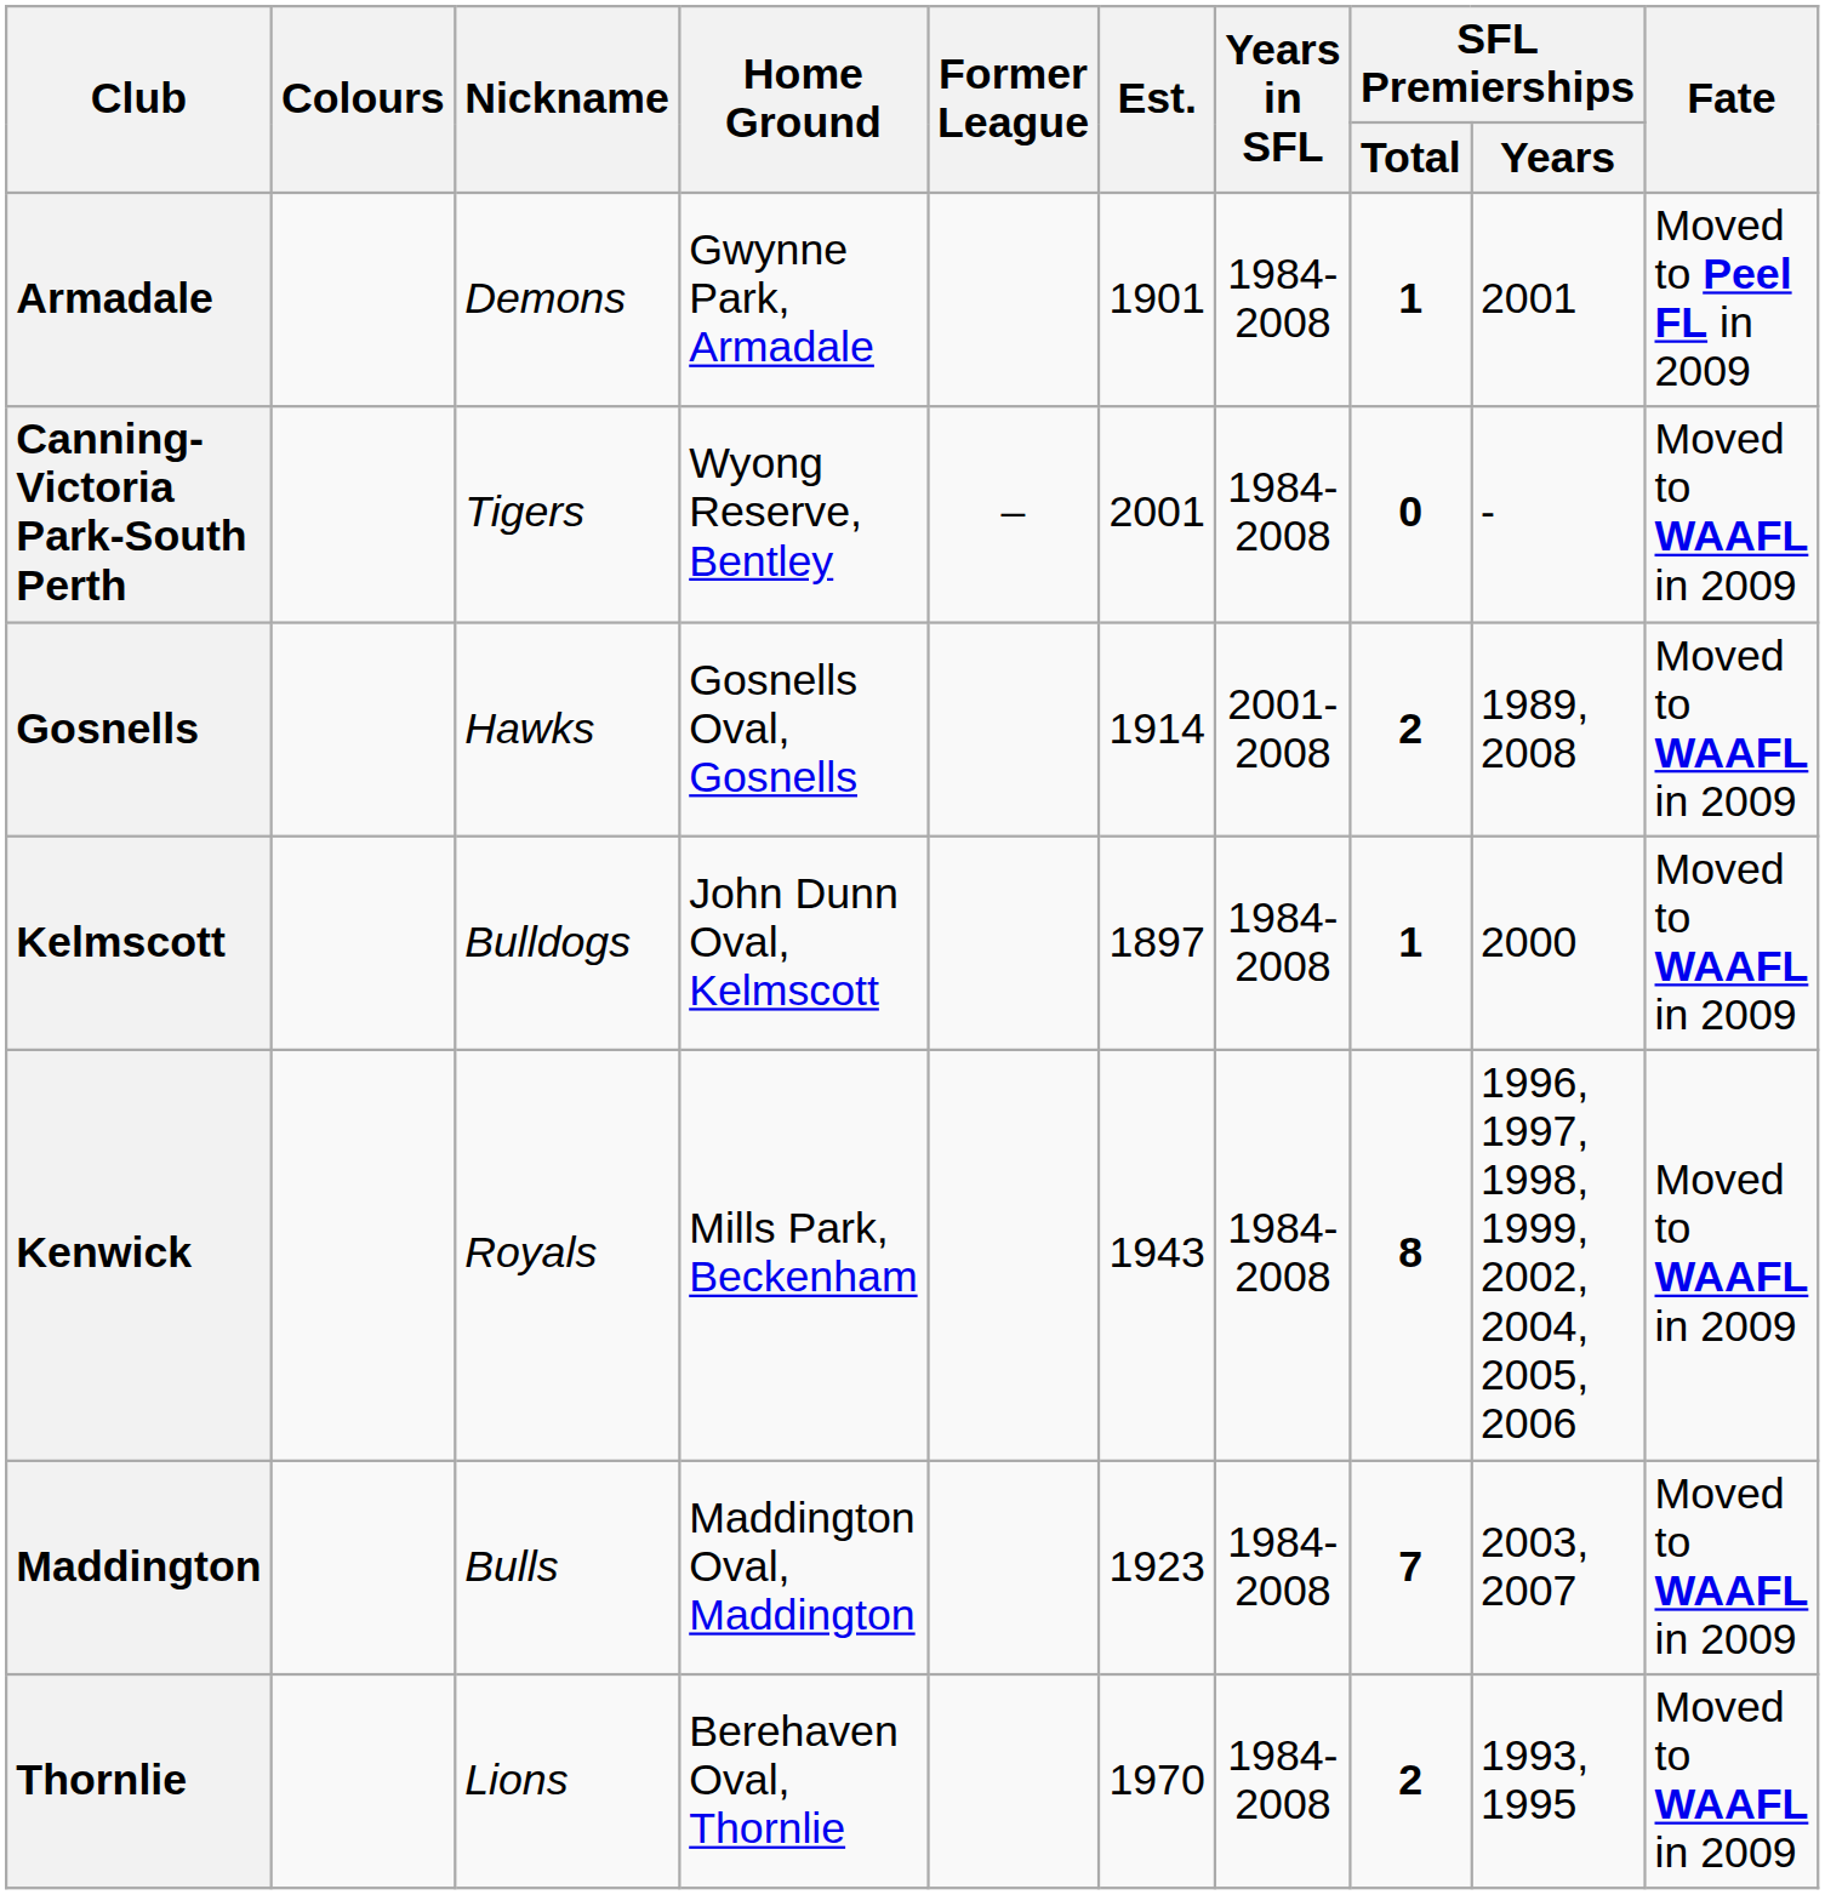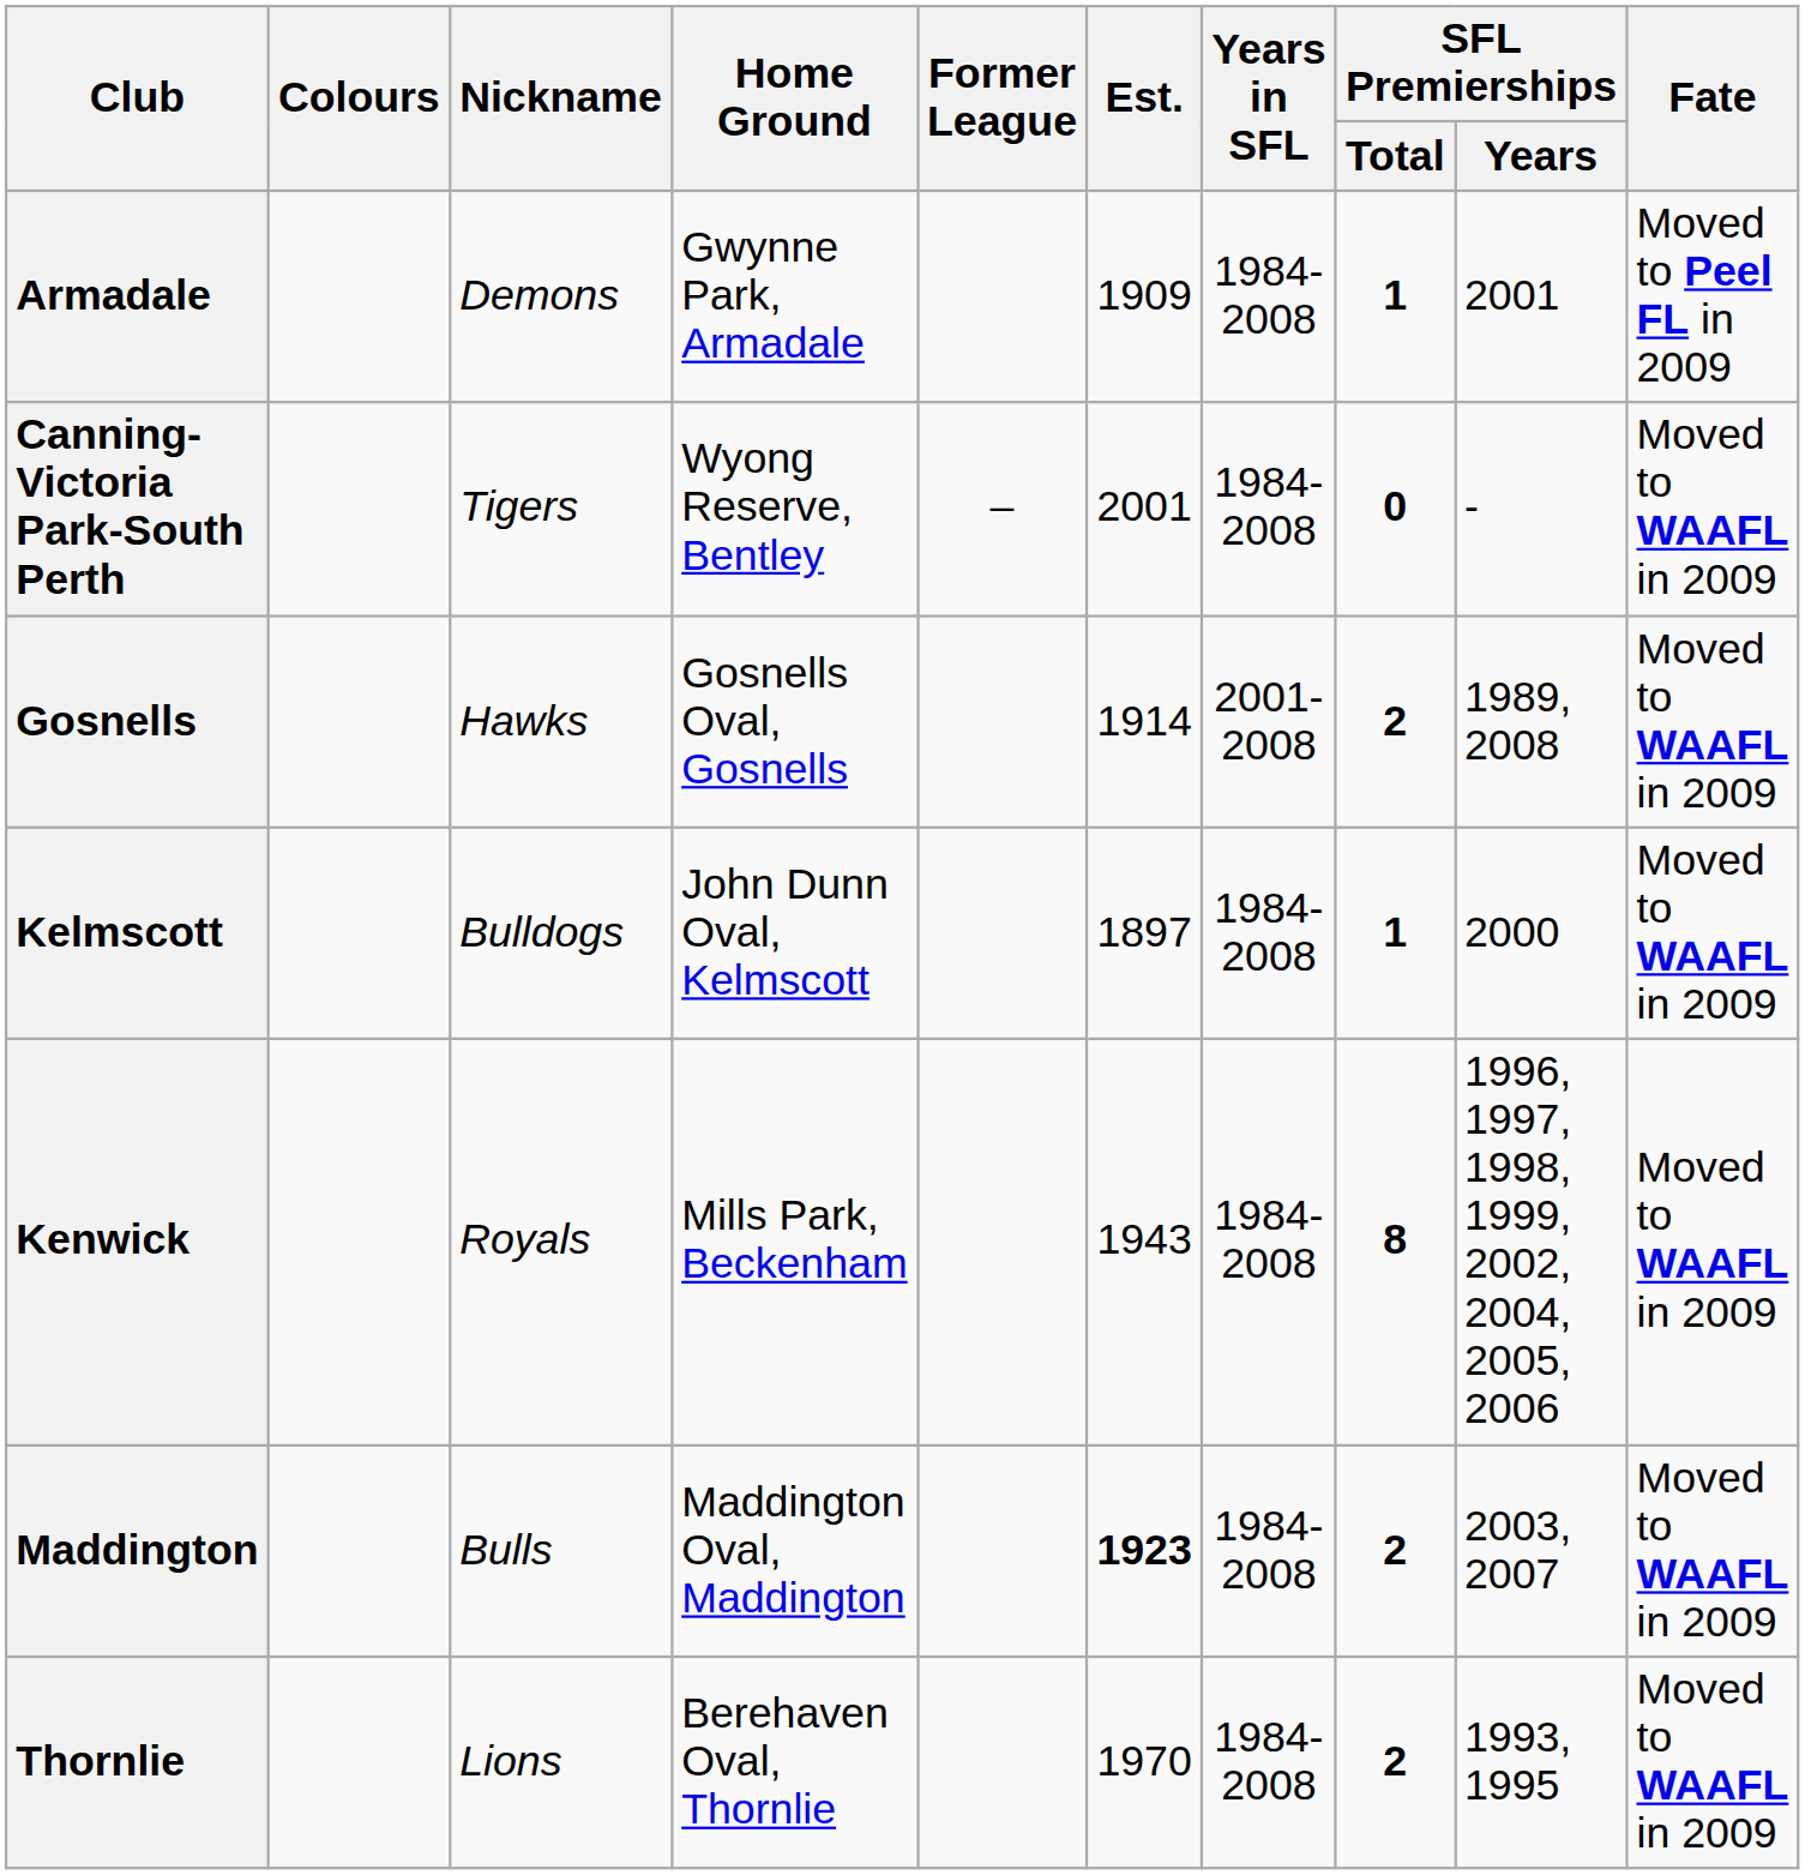 <table class="wikitable sortable" style="text-align:center; width:100%">
 <tr>
 <th rowspan="2">Club</th>
 <th rowspan="2">Colours</th>
 <th rowspan="2">Nickname</th>
 <th rowspan="2">Home Ground</th>
 <th rowspan="2">Former League</th>
 <th rowspan="2">Est.</th>
 <th rowspan="2">Years in SFL</th>
 <th colspan="2">SFL Premierships</th>
 <th rowspan="2">Fate</th>
 </tr>
 <tr>
 <th>Total</th>
 <th>Years</th>
 </tr>
 <tr>
 <th style="text-align:left">Armadale</th>
 <td></td>
 <td align="left"><em>Demons</em></td>
 <td align="left">Gwynne Park, <a href='#'>Armadale</a></td>
 <td></td>
-<td>1901</td>
+<td>1909</td>
 <td>1984-2008</td>
 <td><strong>1</strong></td>
 <td align="left">2001</td>
 <td align="left">Moved to <a href='#'><strong>Peel FL</strong></a> in 2009</td>
 </tr>
 <tr>
 <th style="text-align:left">Canning-Victoria Park-South Perth</th>
 <td></td>
 <td align="left"><em>Tigers</em></td>
 <td align="left">Wyong Reserve, <a href='#'>Bentley</a></td>
 <td>–</td>
 <td>2001</td>
 <td>1984-2008</td>
 <td><strong>0</strong></td>
 <td align="left">-</td>
 <td align="left">Moved to <strong><a href='#'>WAAFL</a></strong> in 2009</td>
 </tr>
 <tr>
 <th style="text-align:left">Gosnells</th>
 <td></td>
 <td align="left"><em>Hawks</em></td>
 <td align="left">Gosnells Oval, <a href='#'>Gosnells</a></td>
 <td></td>
 <td>1914</td>
 <td>2001-2008</td>
 <td><strong>2</strong></td>
 <td align="left">1989, 2008</td>
 <td align="left">Moved to <strong><a href='#'>WAAFL</a></strong> in 2009</td>
 </tr>
 <tr>
 <th style="text-align:left">Kelmscott</th>
 <td></td>
 <td align="left"><em>Bulldogs</em></td>
 <td align="left">John Dunn Oval, <a href='#'>Kelmscott</a></td>
 <td></td>
 <td>1897</td>
 <td>1984-2008</td>
 <td><strong>1</strong></td>
 <td align="left">2000</td>
 <td align="left">Moved to <strong><a href='#'>WAAFL</a></strong> in 2009</td>
 </tr>
 <tr>
 <th style="text-align:left">Kenwick</th>
 <td></td>
 <td align="left"><em>Royals</em></td>
 <td align="left">Mills Park, <a href='#'>Beckenham</a></td>
 <td></td>
 <td>1943</td>
 <td>1984-2008</td>
 <td><strong>8</strong></td>
 <td align="left">1996, 1997, 1998, 1999, 2002, 2004, 2005, 2006</td>
 <td align="left">Moved to <strong><a href='#'>WAAFL</a></strong> in 2009</td>
 </tr>
 <tr>
 <th style="text-align:left">Maddington</th>
 <td></td>
 <td align="left"><em>Bulls</em></td>
 <td align="left">Maddington Oval, <a href='#'>Maddington</a></td>
 <td></td>
-<td>1923</td>
+<td><strong>1923</strong></td>
 <td>1984-2008</td>
-<td><strong>7</strong></td>
+<td><strong>2</strong></td>
 <td align="left">2003, 2007</td>
 <td align="left">Moved to <strong><a href='#'>WAAFL</a></strong> in 2009</td>
 </tr>
 <tr>
 <th style="text-align:left">Thornlie</th>
 <td></td>
 <td align="left"><em>Lions</em></td>
 <td align="left">Berehaven Oval, <a href='#'>Thornlie</a></td>
 <td></td>
 <td>1970</td>
 <td>1984-2008</td>
 <td><strong>2</strong></td>
 <td align="left">1993, 1995</td>
 <td align="left">Moved to <strong><a href='#'>WAAFL</a></strong> in 2009</td>
 </tr>
 </table>
